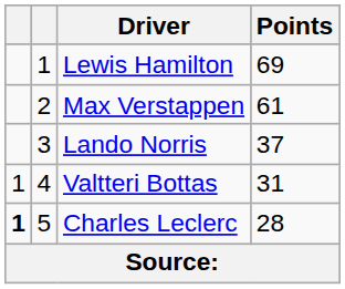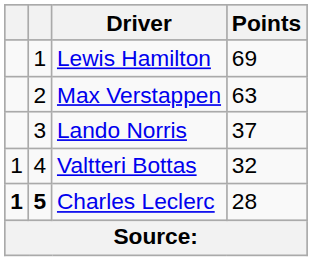 <table class="wikitable" style="font-size: 85%;">
 <tr>
 <th scope="col"></th>
 <th scope="col"></th>
 <th scope="col">Driver</th>
 <th scope="col">Points</th>
 </tr>
 <tr>
 <td align="left"></td>
 <td align="center">1</td>
 <td> <a href='#'>Lewis Hamilton</a></td>
 <td align="left">69</td>
 </tr>
 <tr>
 <td align="left"></td>
 <td align="center">2</td>
 <td> <a href='#'>Max Verstappen</a></td>
-<td align="left">61</td>
+<td align="left">63</td>
 </tr>
 <tr>
 <td align="left"></td>
 <td align="center">3</td>
 <td> <a href='#'>Lando Norris</a></td>
 <td align="left">37</td>
 </tr>
 <tr>
 <td align="left"> 1</td>
 <td align="center">4</td>
 <td> <a href='#'>Valtteri Bottas</a></td>
-<td align="left">31</td>
+<td align="left">32</td>
 </tr>
 <tr>
 <td align="left"><strong> 1</strong></td>
-<td align="center">5</td>
+<td align="center"><strong>5</strong></td>
 <td> <a href='#'>Charles Leclerc</a></td>
 <td align="left">28</td>
 </tr>
 <tr>
 <th colspan=4>Source:</th>
 </tr>
 </table>
